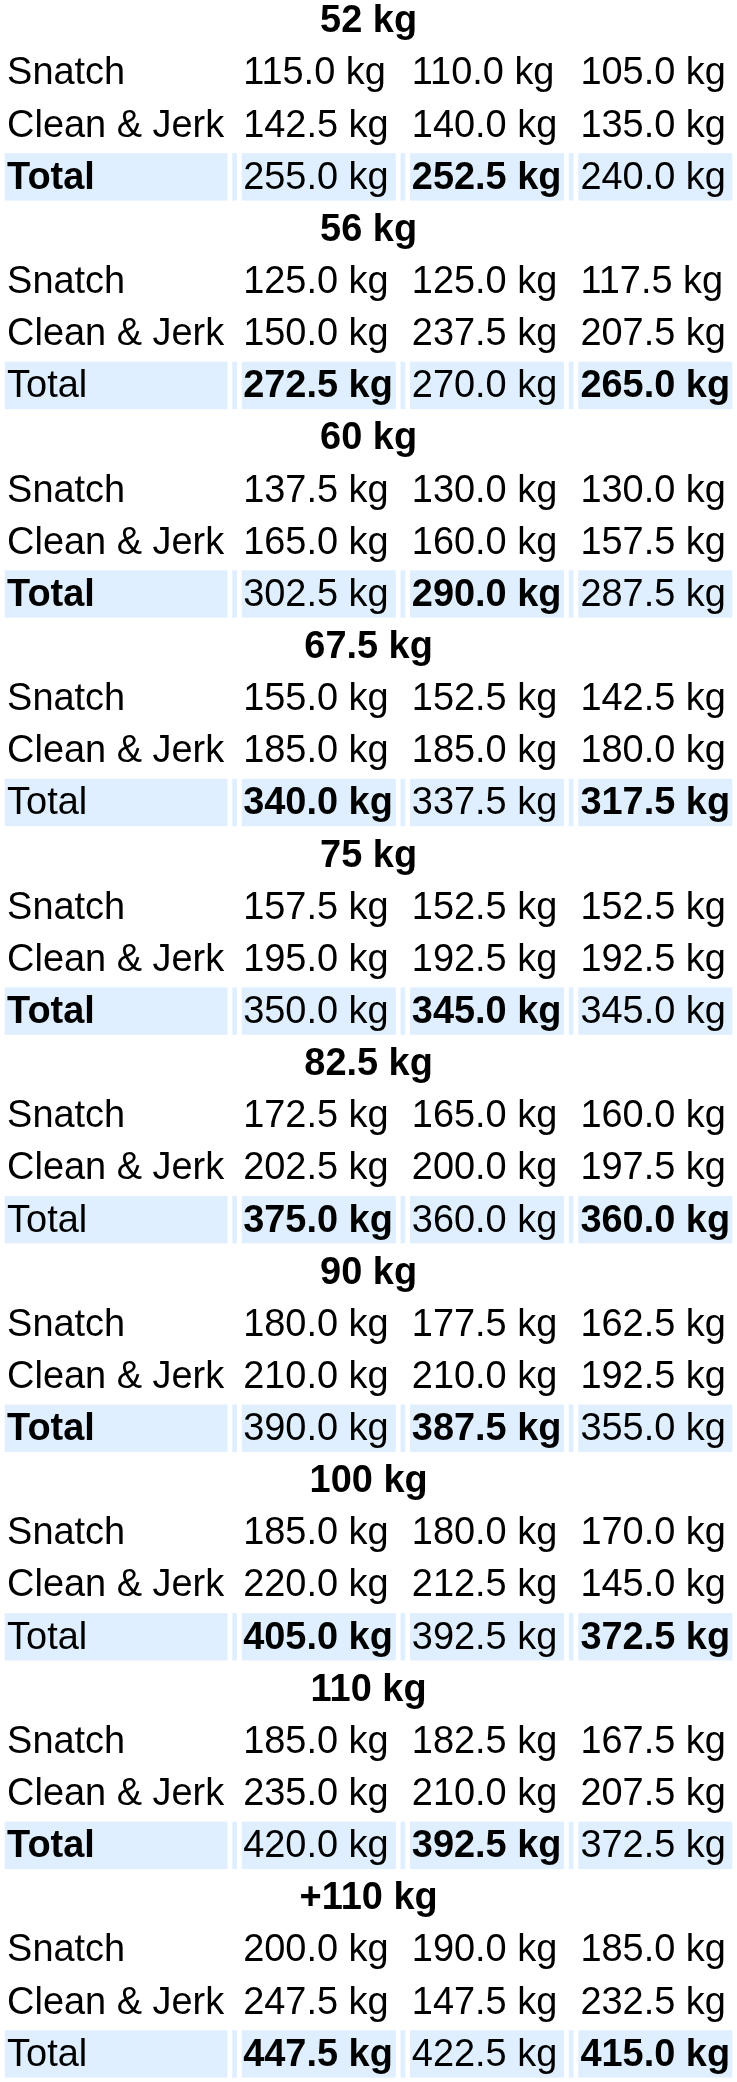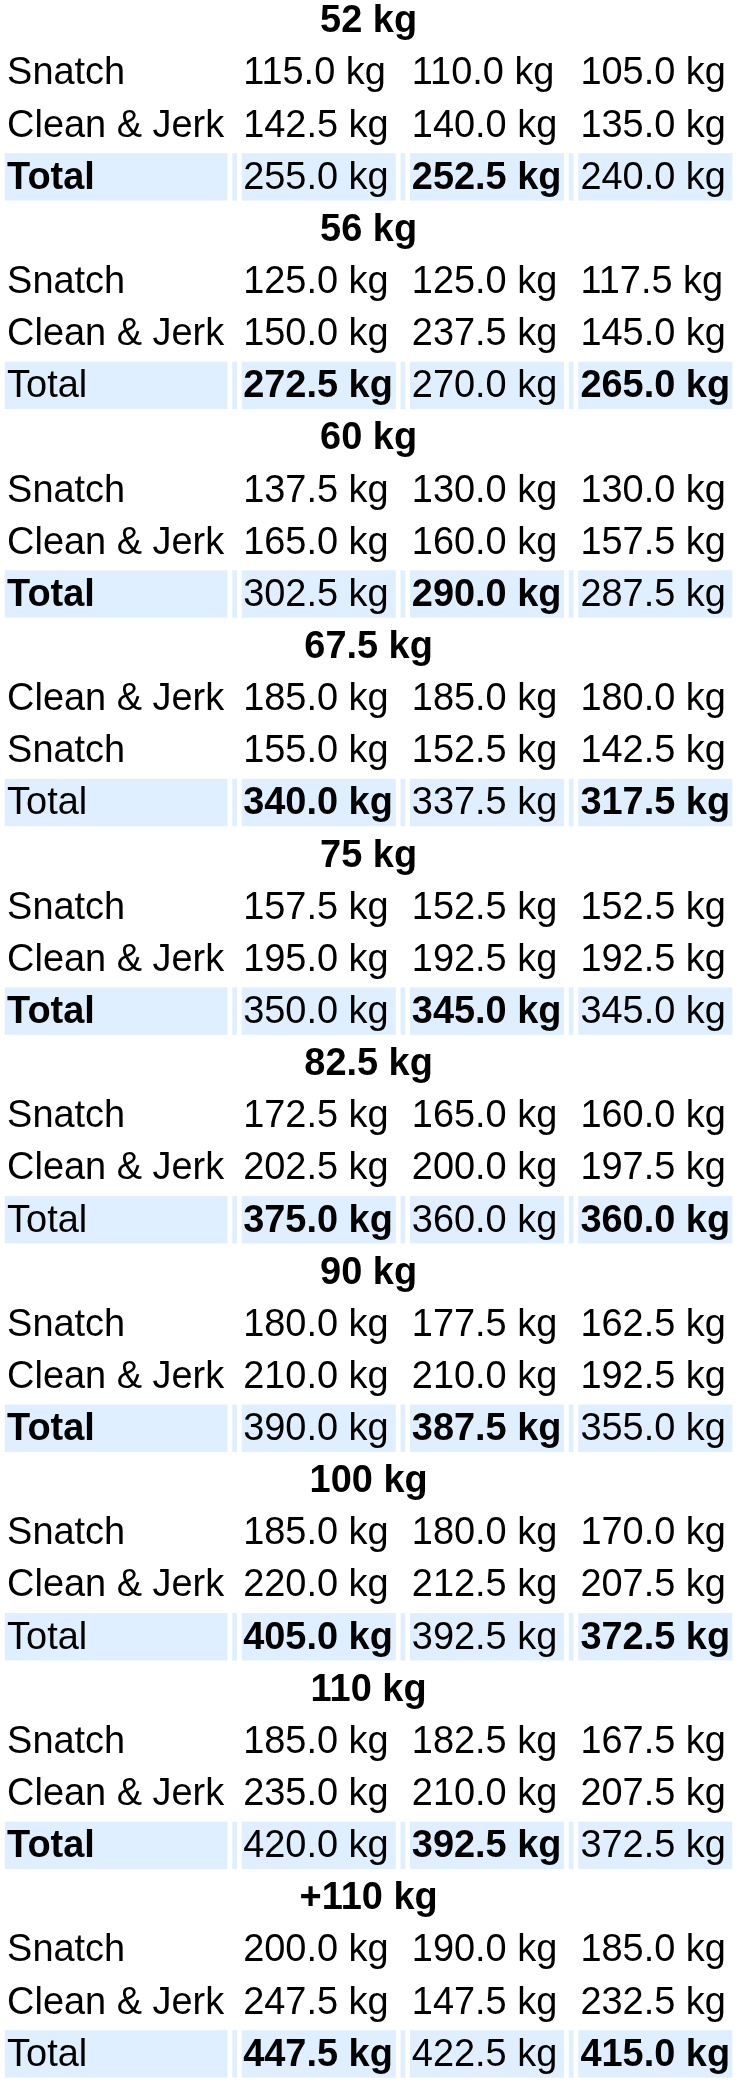 <table>
 <tr>
 <th colspan=7>52 kg</th>
 </tr>
 <tr>
 <td>Snatch</td>
 <td></td>
 <td>115.0 kg</td>
 <td></td>
 <td>110.0 kg</td>
 <td></td>
 <td>105.0 kg</td>
 </tr>
 <tr>
 <td>Clean & Jerk</td>
 <td></td>
 <td>142.5 kg</td>
 <td></td>
 <td>140.0 kg</td>
 <td></td>
 <td>135.0 kg</td>
 </tr>
 <tr bgcolor=#dfefff>
 <td><strong>Total</strong></td>
 <td><strong></td>
 <td></strong>255.0 kg<strong></td>
 <td></strong></td>
 <td><strong>252.5 kg</strong></td>
 <td><strong></td>
 <td></strong>240.0 kg<strong></td>
 </tr>
 <tr>
 <th colspan=7>56 kg</th>
 </tr>
 <tr>
 <td>Snatch</td>
 <td></td>
 <td>125.0 kg</td>
 <td></td>
 <td>125.0 kg</td>
 <td></td>
 <td>117.5 kg</td>
 </tr>
 <tr>
 <td>Clean & Jerk</td>
 <td></td>
 <td>150.0 kg</td>
 <td></td>
 <td>237.5 kg</td>
 <td></td>
-<td>207.5 kg</td>
+<td>145.0 kg</td>
 </tr>
 <tr bgcolor=#dfefff>
 <td></strong>Total<strong></td>
 <td></strong></td>
 <td><strong>272.5 kg</strong></td>
 <td><strong></td>
 <td></strong>270.0 kg<strong></td>
 <td></strong></td>
 <td><strong>265.0 kg</strong></td>
 </tr>
 <tr>
 <th colspan=7>60 kg</th>
 </tr>
 <tr>
 <td>Snatch</td>
 <td></td>
 <td>137.5 kg</td>
 <td></td>
 <td>130.0 kg</td>
 <td></td>
 <td>130.0 kg</td>
 </tr>
 <tr>
 <td>Clean & Jerk</td>
 <td></td>
 <td>165.0 kg</td>
 <td></td>
 <td>160.0 kg</td>
 <td></td>
 <td>157.5 kg</td>
 </tr>
 <tr bgcolor=#dfefff>
 <td><strong>Total</strong></td>
 <td><strong></td>
 <td></strong>302.5 kg<strong></td>
 <td></strong></td>
 <td><strong>290.0 kg</strong></td>
 <td><strong></td>
 <td></strong>287.5 kg<strong></td>
 </tr>
 <tr>
 <th colspan=7>67.5 kg</th>
 </tr>
 <tr>
+<td>Clean & Jerk</td>
+<td></td>
+<td>185.0 kg</td>
+<td></td>
+<td>185.0 kg</td>
+<td></td>
+<td>180.0 kg</td>
+</tr>
+<tr>
 <td>Snatch</td>
 <td></td>
 <td>155.0 kg</td>
 <td></td>
 <td>152.5 kg</td>
 <td></td>
 <td>142.5 kg</td>
-</tr>
-<tr>
-<td>Clean & Jerk</td>
-<td></td>
-<td>185.0 kg</td>
-<td></td>
-<td>185.0 kg</td>
-<td></td>
-<td>180.0 kg</td>
 </tr>
 <tr bgcolor=#dfefff>
 <td></strong>Total<strong></td>
 <td></strong></td>
 <td><strong>340.0 kg</strong></td>
 <td><strong></td>
 <td></strong>337.5 kg<strong></td>
 <td></strong></td>
 <td><strong>317.5 kg</strong></td>
 </tr>
 <tr>
 <th colspan=7>75 kg</th>
 </tr>
 <tr>
 <td>Snatch</td>
 <td></td>
 <td>157.5 kg</td>
 <td></td>
 <td>152.5 kg</td>
 <td></td>
 <td>152.5 kg</td>
 </tr>
 <tr>
 <td>Clean & Jerk</td>
 <td></td>
 <td>195.0 kg</td>
 <td></td>
 <td>192.5 kg</td>
 <td></td>
 <td>192.5 kg</td>
 </tr>
 <tr bgcolor=#dfefff>
 <td><strong>Total</strong></td>
 <td><strong></td>
 <td></strong>350.0 kg<strong></td>
 <td></strong></td>
 <td><strong>345.0 kg</strong></td>
 <td><strong></td>
 <td></strong>345.0 kg<strong></td>
 </tr>
 <tr>
 <th colspan=7>82.5 kg</th>
 </tr>
 <tr>
 <td>Snatch</td>
 <td></td>
 <td>172.5 kg</td>
 <td></td>
 <td>165.0 kg</td>
 <td></td>
 <td>160.0 kg</td>
 </tr>
 <tr>
 <td>Clean & Jerk</td>
 <td></td>
 <td>202.5 kg</td>
 <td></td>
 <td>200.0 kg</td>
 <td></td>
 <td>197.5 kg</td>
 </tr>
 <tr bgcolor=#dfefff>
 <td></strong>Total<strong></td>
 <td></strong></td>
 <td><strong>375.0 kg</strong></td>
 <td><strong></td>
 <td></strong>360.0 kg<strong></td>
 <td></strong></td>
 <td><strong>360.0 kg</strong></td>
 </tr>
 <tr>
 <th colspan=7>90 kg</th>
 </tr>
 <tr>
 <td>Snatch</td>
 <td></td>
 <td>180.0 kg</td>
 <td></td>
 <td>177.5 kg</td>
 <td></td>
 <td>162.5 kg</td>
 </tr>
 <tr>
 <td>Clean & Jerk</td>
 <td></td>
 <td>210.0 kg</td>
 <td></td>
 <td>210.0 kg</td>
 <td></td>
 <td>192.5 kg</td>
 </tr>
 <tr bgcolor=#dfefff>
 <td><strong>Total</strong></td>
 <td><strong></td>
 <td></strong>390.0 kg<strong></td>
 <td></strong></td>
 <td><strong>387.5 kg</strong></td>
 <td><strong></td>
 <td></strong>355.0 kg<strong></td>
 </tr>
 <tr>
 <th colspan=7>100 kg</th>
 </tr>
 <tr>
 <td>Snatch</td>
 <td></td>
 <td>185.0 kg</td>
 <td></td>
 <td>180.0 kg</td>
 <td></td>
 <td>170.0 kg</td>
 </tr>
 <tr>
 <td>Clean & Jerk</td>
 <td></td>
 <td>220.0 kg</td>
 <td></td>
 <td>212.5 kg</td>
 <td></td>
-<td>145.0 kg</td>
+<td>207.5 kg</td>
 </tr>
 <tr bgcolor=#dfefff>
 <td></strong>Total<strong></td>
 <td></strong></td>
 <td><strong>405.0 kg</strong></td>
 <td><strong></td>
 <td></strong>392.5 kg<strong></td>
 <td></strong></td>
 <td><strong>372.5 kg</strong></td>
 </tr>
 <tr>
 <th colspan=7>110 kg</th>
 </tr>
 <tr>
 <td>Snatch</td>
 <td></td>
 <td>185.0 kg</td>
 <td></td>
 <td>182.5 kg</td>
 <td></td>
 <td>167.5 kg</td>
 </tr>
 <tr>
 <td>Clean & Jerk</td>
 <td></td>
 <td>235.0 kg</td>
 <td></td>
 <td>210.0 kg</td>
 <td></td>
 <td>207.5 kg</td>
 </tr>
 <tr bgcolor=#dfefff>
 <td><strong>Total</strong></td>
 <td><strong></td>
 <td></strong>420.0 kg<strong></td>
 <td></strong></td>
 <td><strong>392.5 kg</strong></td>
 <td><strong></td>
 <td></strong>372.5 kg<strong></td>
 </tr>
 <tr>
 <th colspan=7>+110 kg</th>
 </tr>
 <tr>
 <td>Snatch</td>
 <td></td>
 <td>200.0 kg</td>
 <td></td>
 <td>190.0 kg</td>
 <td></td>
 <td>185.0 kg</td>
 </tr>
 <tr>
 <td>Clean & Jerk</td>
 <td></td>
 <td>247.5 kg</td>
 <td></td>
 <td>147.5 kg</td>
 <td></td>
 <td>232.5 kg</td>
 </tr>
 <tr bgcolor=#dfefff>
 <td></strong>Total<strong></td>
 <td></strong></td>
 <td><strong>447.5 kg</strong></td>
 <td><strong></td>
 <td></strong>422.5 kg<strong></td>
 <td></strong></td>
 <td><strong>415.0 kg</strong></td>
 </tr>
 </table>
